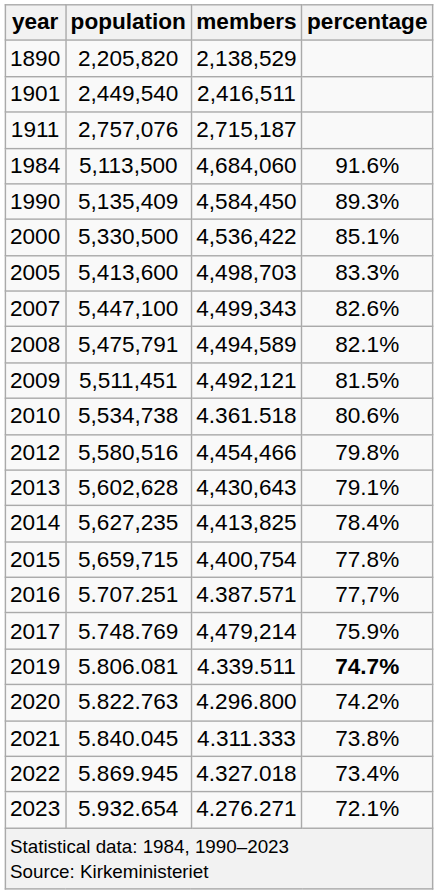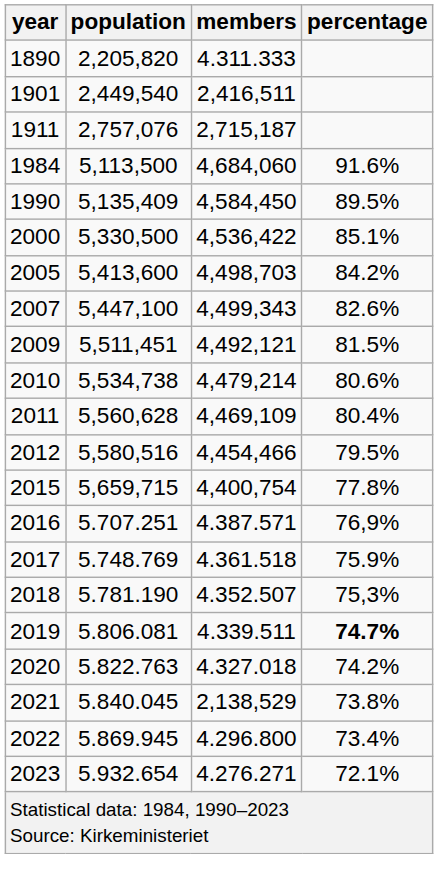 <table class="wikitable sortable infobox" style="width: 250px; margin-right: 0; text-align: center; margin:10px">
 <tr>
 <th>year</th>
 <th>population</th>
 <th>members</th>
 <th>percentage</th>
 </tr>
 <tr>
 <td>1890</td>
 <td>2,205,820</td>
-<td>2,138,529</td>
+<td>4.311.333</td>
 <td></td>
 </tr>
 <tr>
 <td>1901</td>
 <td>2,449,540</td>
 <td>2,416,511</td>
 <td></td>
 </tr>
 <tr>
 <td>1911</td>
 <td>2,757,076</td>
 <td>2,715,187</td>
 <td></td>
 </tr>
 <tr>
 <td>1984</td>
 <td>5,113,500</td>
 <td>4,684,060</td>
 <td>91.6%</td>
 </tr>
 <tr>
 <td>1990</td>
 <td>5,135,409</td>
 <td>4,584,450</td>
-<td>89.3%</td>
+<td>89.5%</td>
 </tr>
 <tr>
 <td>2000</td>
 <td>5,330,500</td>
 <td>4,536,422</td>
 <td>85.1%</td>
 </tr>
 <tr>
 <td>2005</td>
 <td>5,413,600</td>
 <td>4,498,703</td>
-<td>83.3%</td>
+<td>84.2%</td>
 </tr>
 <tr>
 <td>2007</td>
 <td>5,447,100</td>
 <td>4,499,343</td>
 <td>82.6%</td>
-</tr>
-<tr>
-<td>2008</td>
-<td>5,475,791</td>
-<td>4,494,589</td>
-<td>82.1%</td>
 </tr>
 <tr>
 <td>2009</td>
 <td>5,511,451</td>
 <td>4,492,121</td>
 <td>81.5%</td>
 </tr>
 <tr>
 <td>2010</td>
 <td>5,534,738</td>
-<td>4.361.518</td>
+<td>4,479,214</td>
 <td>80.6%</td>
+</tr>
+<tr>
+<td>2011</td>
+<td>5,560,628</td>
+<td>4,469,109</td>
+<td>80.4%</td>
 </tr>
 <tr>
 <td>2012</td>
 <td>5,580,516</td>
 <td>4,454,466</td>
-<td>79.8%</td>
-</tr>
-<tr>
-<td>2013</td>
-<td>5,602,628</td>
-<td>4,430,643</td>
-<td>79.1%</td>
-</tr>
-<tr>
-<td>2014</td>
-<td>5,627,235</td>
-<td>4,413,825</td>
-<td>78.4%</td>
+<td>79.5%</td>
 </tr>
 <tr>
 <td>2015</td>
 <td>5,659,715</td>
 <td>4,400,754</td>
 <td>77.8%</td>
 </tr>
 <tr>
 <td>2016</td>
 <td>5.707.251</td>
 <td>4.387.571</td>
-<td>77,7%</td>
+<td>76,9%</td>
 </tr>
 <tr>
 <td>2017</td>
 <td>5.748.769</td>
-<td>4,479,214</td>
+<td>4.361.518</td>
 <td>75.9%</td>
+</tr>
+<tr>
+<td>2018</td>
+<td>5.781.190</td>
+<td>4.352.507</td>
+<td>75,3%</td>
 </tr>
 <tr>
 <td>2019</td>
 <td>5.806.081</td>
 <td>4.339.511</td>
 <td><strong>74.7%</strong></td>
 </tr>
 <tr>
 <td>2020</td>
 <td>5.822.763</td>
-<td>4.296.800</td>
+<td>4.327.018</td>
 <td>74.2%</td>
 </tr>
 <tr>
 <td>2021</td>
 <td>5.840.045</td>
-<td>4.311.333</td>
+<td>2,138,529</td>
 <td>73.8%</td>
 </tr>
 <tr>
 <td>2022</td>
 <td>5.869.945</td>
-<td>4.327.018</td>
+<td>4.296.800</td>
 <td>73.4%</td>
 </tr>
 <tr>
 <td>2023</td>
 <td>5.932.654</td>
 <td>4.276.271</td>
 <td>72.1%</td>
 </tr>
 <tr>
 <th colspan="4" style="text-align: left; font-weight: normal;"><small>Statistical data: 1984, 1990–2023<br>Source: Kirkeministeriet</small></th>
 </tr>
 </table>
